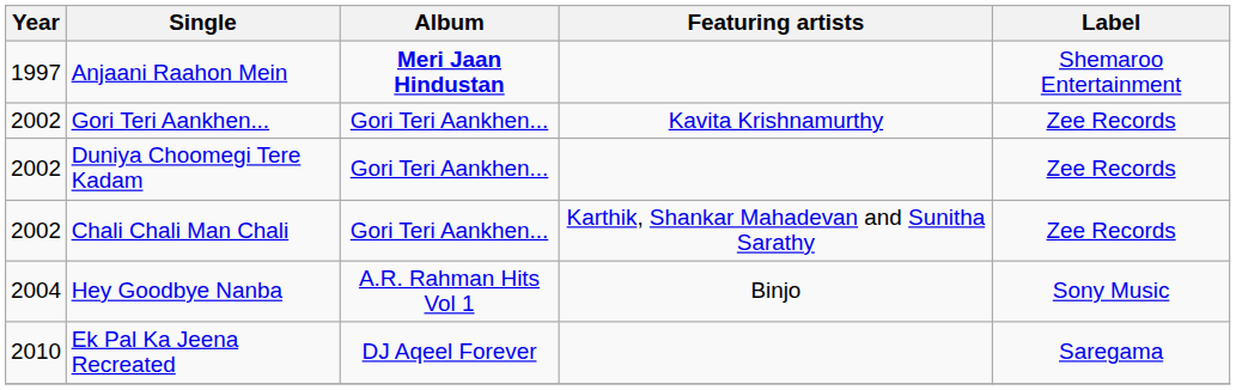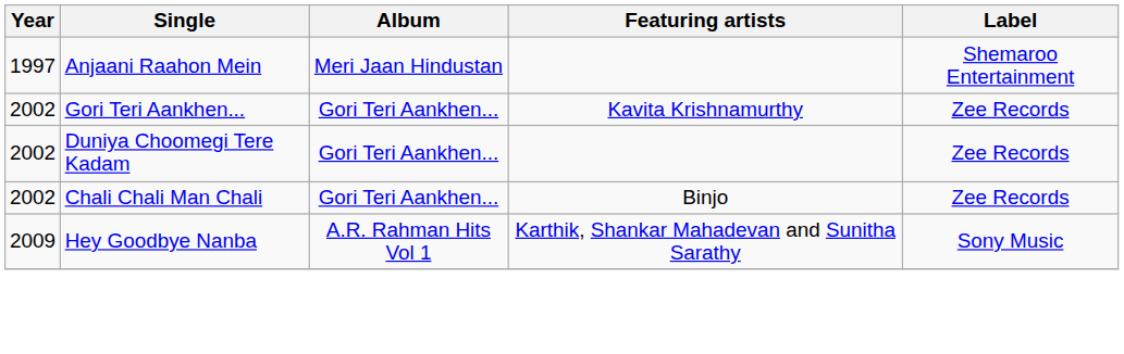 <table class="wikitable" style="text-align:center;">
 <tr>
 <th>Year</th>
 <th>Single</th>
 <th>Album</th>
 <th>Featuring artists</th>
 <th>Label</th>
 </tr>
 <tr>
 <td>1997</td>
 <td style="text-align:left;"><a href='#'>Anjaani Raahon Mein</a></td>
-<td><strong><a href='#'>Meri Jaan Hindustan</a></strong></td>
+<td><a href='#'>Meri Jaan Hindustan</a></td>
 <td></td>
 <td><a href='#'>Shemaroo Entertainment</a></td>
 </tr>
 <tr>
 <td>2002</td>
 <td style="text-align:left;"><a href='#'>Gori Teri Aankhen...</a></td>
 <td><a href='#'>Gori Teri Aankhen...</a></td>
 <td><a href='#'>Kavita Krishnamurthy</a></td>
 <td><a href='#'>Zee Records</a></td>
 </tr>
 <tr>
 <td>2002</td>
 <td style="text-align:left;"><a href='#'>Duniya Choomegi Tere Kadam</a></td>
 <td><a href='#'>Gori Teri Aankhen...</a></td>
 <td></td>
 <td><a href='#'>Zee Records</a></td>
 </tr>
 <tr>
 <td>2002</td>
 <td style="text-align:left;"><a href='#'>Chali Chali Man Chali</a></td>
 <td><a href='#'>Gori Teri Aankhen...</a></td>
-<td><a href='#'>Karthik</a>, <a href='#'>Shankar Mahadevan</a> and <a href='#'>Sunitha Sarathy</a></td>
+<td>Binjo</td>
 <td><a href='#'>Zee Records</a></td>
 </tr>
 <tr>
-<td>2004</td>
+<td>2009</td>
 <td style="text-align:left;"><a href='#'>Hey Goodbye Nanba</a></td>
 <td><a href='#'>A.R. Rahman Hits Vol 1</a></td>
-<td>Binjo</td>
+<td><a href='#'>Karthik</a>, <a href='#'>Shankar Mahadevan</a> and <a href='#'>Sunitha Sarathy</a></td>
 <td><a href='#'>Sony Music</a></td>
-</tr>
-<tr>
-<td>2010</td>
-<td style="text-align:left;"><a href='#'>Ek Pal Ka Jeena Recreated</a></td>
-<td><a href='#'>DJ Aqeel Forever</a></td>
-<td></td>
-<td><a href='#'>Saregama</a></td>
 </tr>
 <tr>
 </tr>
 </table>
